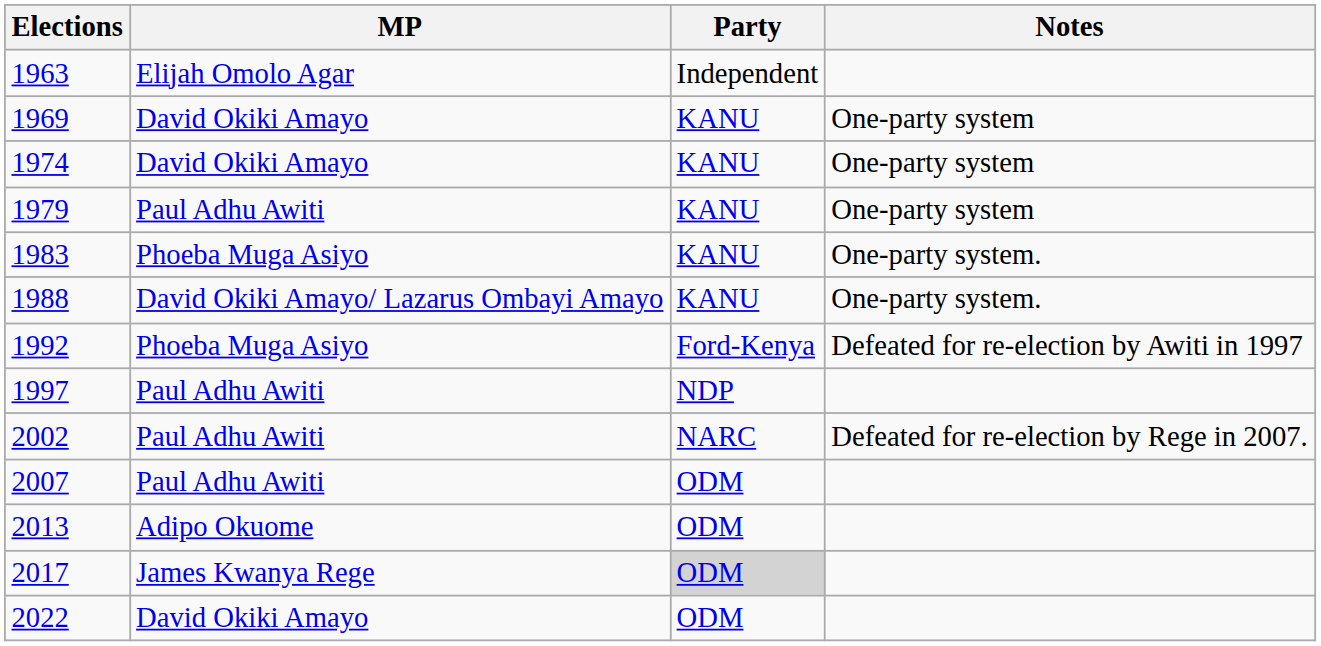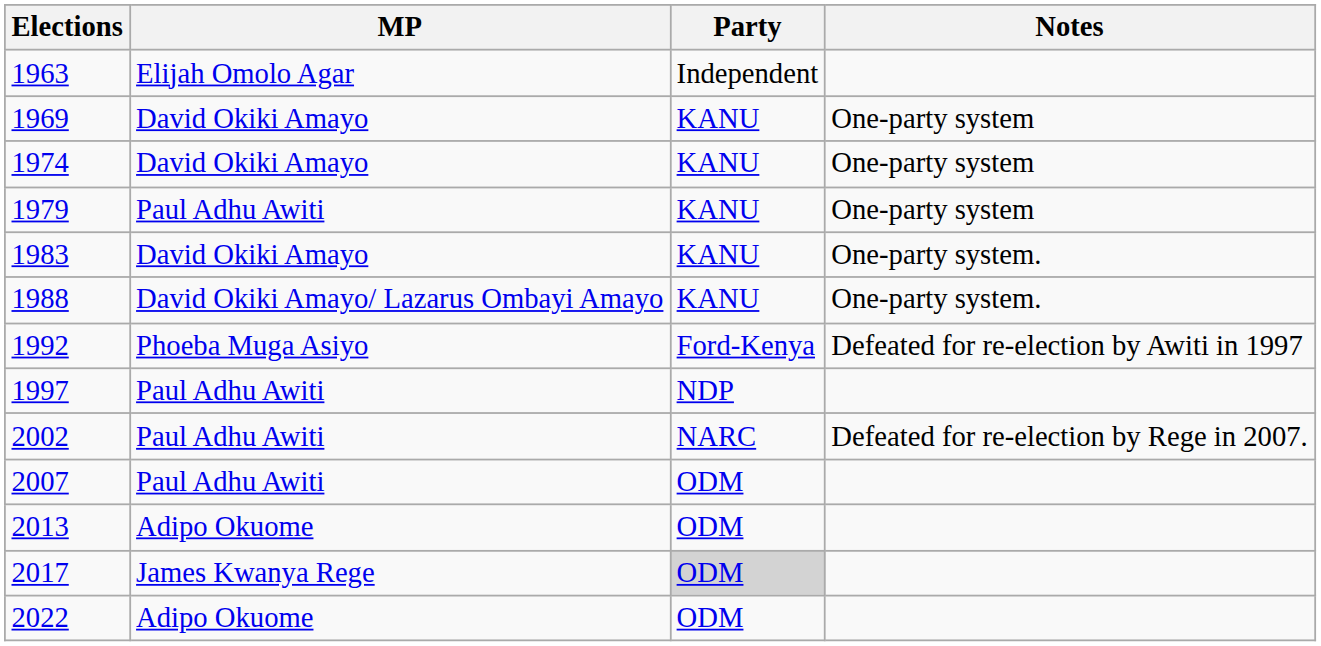 <table class="wikitable">
 <tr>
 <th>Elections</th>
 <th>MP </th>
 <th>Party</th>
 <th>Notes</th>
 </tr>
 <tr>
 <td><a href='#'>1963</a></td>
 <td><a href='#'>Elijah Omolo Agar</a></td>
 <td>Independent</td>
 <td></td>
 </tr>
 <tr>
 <td><a href='#'>1969</a></td>
 <td><a href='#'>David Okiki Amayo</a></td>
 <td><a href='#'>KANU</a></td>
 <td>One-party system</td>
 </tr>
 <tr>
 <td><a href='#'>1974</a></td>
 <td><a href='#'>David Okiki Amayo</a></td>
 <td><a href='#'>KANU</a></td>
 <td>One-party system</td>
 </tr>
 <tr>
 <td><a href='#'>1979</a></td>
 <td><a href='#'>Paul Adhu Awiti</a></td>
 <td><a href='#'>KANU</a></td>
 <td>One-party system</td>
 </tr>
 <tr>
 <td><a href='#'>1983</a></td>
-<td><a href='#'>Phoeba Muga Asiyo</a></td>
+<td><a href='#'>David Okiki Amayo</a></td>
 <td><a href='#'>KANU</a></td>
 <td>One-party system.</td>
 </tr>
 <tr>
 <td><a href='#'>1988</a></td>
 <td><a href='#'>David Okiki Amayo/ Lazarus Ombayi Amayo</a></td>
 <td><a href='#'>KANU</a></td>
 <td>One-party system.</td>
 </tr>
 <tr>
 <td><a href='#'>1992</a></td>
 <td><a href='#'>Phoeba Muga Asiyo</a></td>
 <td><a href='#'>Ford-Kenya</a></td>
 <td>Defeated for re-election by Awiti in 1997</td>
 </tr>
 <tr>
 <td><a href='#'>1997</a></td>
 <td><a href='#'>Paul Adhu Awiti</a></td>
 <td><a href='#'>NDP</a></td>
 <td></td>
 </tr>
 <tr>
 <td><a href='#'>2002</a></td>
 <td><a href='#'>Paul Adhu Awiti</a></td>
 <td><a href='#'>NARC</a></td>
 <td>Defeated for re-election by Rege in 2007.</td>
 </tr>
 <tr>
 <td><a href='#'>2007</a></td>
 <td><a href='#'>Paul Adhu Awiti</a></td>
 <td><a href='#'>ODM</a></td>
 <td></td>
 </tr>
 <tr>
 <td><a href='#'>2013</a></td>
 <td><a href='#'>Adipo Okuome</a></td>
 <td><a href='#'>ODM</a></td>
 <td></td>
 </tr>
 <tr>
 <td><a href='#'>2017</a></td>
 <td><a href='#'>James Kwanya Rege</a></td>
 <td style="background: lightgrey;"><a href='#'>ODM</a></td>
 <td></td>
 </tr>
 <tr>
 <td><a href='#'>2022</a></td>
-<td><a href='#'>David Okiki Amayo</a></td>
+<td><a href='#'>Adipo Okuome</a></td>
 <td><a href='#'>ODM</a></td>
 <td></td>
 </tr>
 </table>
